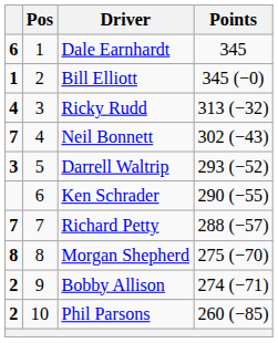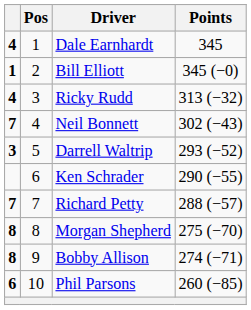 <table class="wikitable" style="font-size: 95%;">
 <tr>
 <th></th>
 <th>Pos</th>
 <th>Driver</th>
 <th>Points</th>
 </tr>
 <tr>
-<td align="left">  <strong>6</strong></td>
+<td align="left">  <strong>4</strong></td>
 <td style="text-align:center;">1</td>
 <td><a href='#'>Dale Earnhardt</a></td>
 <td style="text-align:center;">345</td>
 </tr>
 <tr>
 <td align="left">  <strong>1</strong></td>
 <td style="text-align:center;">2</td>
 <td><a href='#'>Bill Elliott</a></td>
 <td style="text-align:center;">345 (−0)</td>
 </tr>
 <tr>
 <td align="left">  <strong>4</strong></td>
 <td style="text-align:center;">3</td>
 <td><a href='#'>Ricky Rudd</a></td>
 <td style="text-align:center;">313 (−32)</td>
 </tr>
 <tr>
 <td align="left">  <strong>7</strong></td>
 <td style="text-align:center;">4</td>
 <td><a href='#'>Neil Bonnett</a></td>
 <td style="text-align:center;">302 (−43)</td>
 </tr>
 <tr>
 <td align="left">  <strong>3</strong></td>
 <td style="text-align:center;">5</td>
 <td><a href='#'>Darrell Waltrip</a></td>
 <td style="text-align:center;">293 (−52)</td>
 </tr>
 <tr>
 <td align="left"></td>
 <td style="text-align:center;">6</td>
 <td><a href='#'>Ken Schrader</a></td>
 <td style="text-align:center;">290 (−55)</td>
 </tr>
 <tr>
 <td align="left">  <strong>7</strong></td>
 <td style="text-align:center;">7</td>
 <td><a href='#'>Richard Petty</a></td>
 <td style="text-align:center;">288 (−57)</td>
 </tr>
 <tr>
 <td align="left">  <strong>8</strong></td>
 <td style="text-align:center;">8</td>
 <td><a href='#'>Morgan Shepherd</a></td>
 <td style="text-align:center;">275 (−70)</td>
 </tr>
 <tr>
-<td align="left">  <strong>2</strong></td>
+<td align="left">  <strong>8</strong></td>
 <td style="text-align:center;">9</td>
 <td><a href='#'>Bobby Allison</a></td>
 <td style="text-align:center;">274 (−71)</td>
 </tr>
 <tr>
-<td align="left">  <strong>2</strong></td>
+<td align="left">  <strong>6</strong></td>
 <td style="text-align:center;">10</td>
 <td><a href='#'>Phil Parsons</a></td>
 <td style="text-align:center;">260 (−85)</td>
 </tr>
 <tr class="sortbottom">
 <th colspan="9"></th>
 </tr>
 </table>
